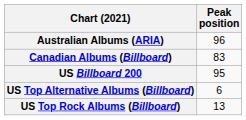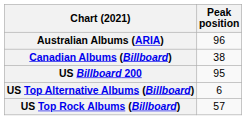 <table class="wikitable sortable plainrowheaders" style="text-align:center;">
 <tr>
 <th scope="col">Chart (2021)</th>
 <th scope="col">Peak<br>position</th>
 </tr>
 <tr>
 <th scope="row">Australian Albums (<a href='#'>ARIA</a>)</th>
 <td>96</td>
 </tr>
 <tr>
 <th scope="row"><a href='#'>Canadian Albums</a> (<em><a href='#'>Billboard</a></em>)</th>
-<td>83</td>
+<td>38</td>
 </tr>
 <tr>
 <th scope="row">US <a href='#'><em>Billboard</em> 200</a></th>
 <td>95</td>
 </tr>
 <tr>
 <th scope="row">US <a href='#'>Top Alternative Albums</a> (<em><a href='#'>Billboard</a></em>)</th>
 <td>6</td>
 </tr>
 <tr>
 <th scope="row">US <a href='#'>Top Rock Albums</a> (<em><a href='#'>Billboard</a></em>)</th>
-<td>13</td>
+<td>57</td>
 </tr>
 </table>
